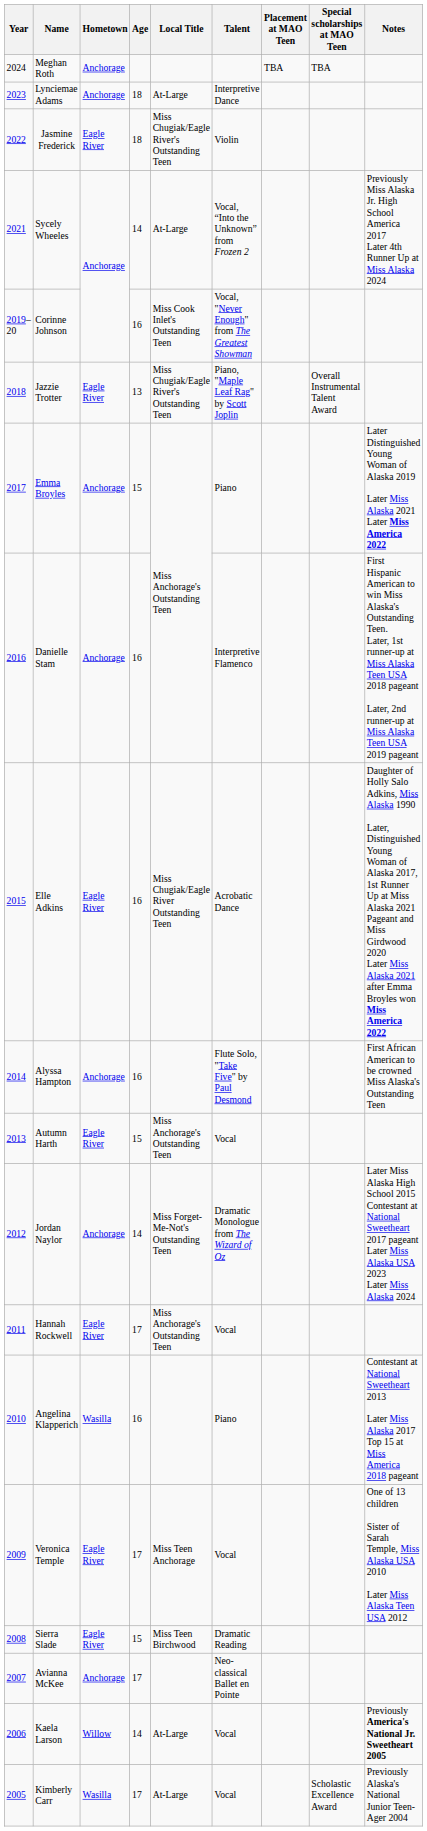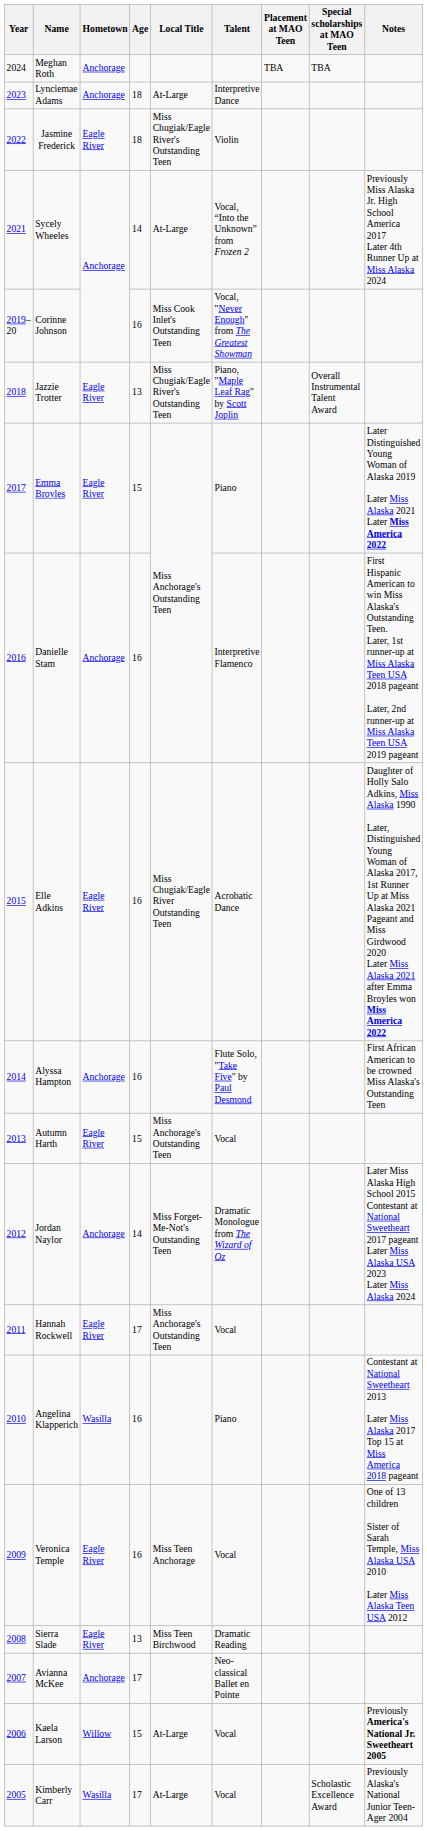 <table class="wikitable sortable"style="width:100%; font-size:90%;">
 <tr>
 <th>Year</th>
 <th>Name</th>
 <th>Hometown</th>
 <th>Age</th>
 <th>Local Title</th>
 <th>Talent</th>
 <th>Placement at MAO Teen</th>
 <th>Special scholarships at MAO Teen</th>
 <th>Notes</th>
 </tr>
 <tr>
 <td>2024</td>
 <td>Meghan Roth</td>
 <td><a href='#'>Anchorage</a></td>
 <td></td>
 <td></td>
 <td></td>
 <td>TBA</td>
 <td>TBA</td>
 <td></td>
 </tr>
 <tr>
 <td><a href='#'>2023</a></td>
 <td>Lynciemae Adams</td>
 <td><a href='#'>Anchorage</a></td>
 <td>18</td>
 <td>At-Large</td>
 <td>Interpretive Dance</td>
 <td></td>
 <td></td>
 <td></td>
 </tr>
 <tr>
 <td><a href='#'>2022</a></td>
 <td align="center">Jasmine Frederick</td>
 <td><a href='#'>Eagle River</a></td>
 <td>18</td>
 <td>Miss Chugiak/Eagle River's Outstanding Teen</td>
 <td>Violin</td>
 <td></td>
 <td></td>
 <td></td>
 </tr>
 <tr>
 <td><a href='#'>2021</a></td>
 <td>Sycely Wheeles</td>
 <td rowspan="2"><a href='#'>Anchorage</a></td>
 <td>14</td>
 <td>At-Large</td>
 <td>Vocal, “Into the Unknown” from <em>Frozen 2</em></td>
 <td></td>
 <td></td>
 <td>Previously Miss Alaska Jr. High School America 2017<br>Later 4th Runner Up at <a href='#'>Miss Alaska</a> 2024</td>
 </tr>
 <tr>
 <td><a href='#'>2019</a>–20</td>
 <td>Corinne Johnson</td>
 <td>16</td>
 <td>Miss Cook Inlet's Outstanding Teen</td>
 <td>Vocal, "<a href='#'>Never Enough</a>" from <em><a href='#'>The Greatest Showman</a></em></td>
 <td></td>
 <td></td>
 <td></td>
 </tr>
 <tr>
 <td><a href='#'>2018</a></td>
 <td>Jazzie Trotter</td>
 <td><a href='#'>Eagle River</a></td>
 <td>13</td>
 <td>Miss Chugiak/Eagle River's Outstanding Teen</td>
 <td>Piano, "<a href='#'>Maple Leaf Rag</a>" by <a href='#'>Scott Joplin</a></td>
 <td></td>
 <td>Overall Instrumental Talent Award</td>
 <td></td>
 </tr>
 <tr>
 <td><a href='#'>2017</a></td>
 <td><a href='#'>Emma Broyles</a></td>
-<td><a href='#'>Anchorage</a></td>
+<td><a href='#'>Eagle River</a></td>
 <td>15</td>
 <td rowspan=2>Miss Anchorage's Outstanding Teen</td>
 <td>Piano</td>
 <td></td>
 <td></td>
 <td>Later Distinguished Young Woman of Alaska 2019<br><br>Later <a href='#'>Miss Alaska</a> 2021<br>Later <strong><a href='#'>Miss America 2022</a></strong></td>
 </tr>
 <tr>
 <td><a href='#'>2016</a></td>
 <td>Danielle Stam</td>
 <td><a href='#'>Anchorage</a></td>
 <td>16</td>
 <td>Interpretive Flamenco</td>
 <td></td>
 <td></td>
 <td>First Hispanic American to win Miss Alaska's Outstanding Teen.<br>Later, 1st runner-up at <a href='#'>Miss Alaska Teen USA</a> 2018 pageant <br><br>Later, 2nd runner-up at <a href='#'>Miss Alaska Teen USA</a> 2019 pageant</td>
 </tr>
 <tr>
 <td><a href='#'>2015</a></td>
 <td>Elle Adkins</td>
 <td><a href='#'>Eagle River</a></td>
 <td>16</td>
 <td>Miss Chugiak/Eagle River Outstanding Teen</td>
 <td>Acrobatic Dance</td>
 <td></td>
 <td></td>
 <td>Daughter of Holly Salo Adkins, <a href='#'>Miss Alaska</a> 1990<br><br>Later, Distinguished Young Woman of Alaska 2017, 1st Runner Up at Miss Alaska 2021 Pageant and Miss Girdwood 2020<br>Later <a href='#'>Miss Alaska 2021</a> after Emma Broyles won <strong><a href='#'>Miss America 2022</a></strong></td>
 </tr>
 <tr>
 <td><a href='#'>2014</a></td>
 <td>Alyssa Hampton</td>
 <td><a href='#'>Anchorage</a></td>
 <td>16</td>
 <td></td>
 <td>Flute Solo, "<a href='#'>Take Five</a>" by <a href='#'>Paul Desmond</a></td>
 <td></td>
 <td></td>
 <td>First African American to be crowned Miss Alaska's Outstanding Teen</td>
 </tr>
 <tr>
 <td><a href='#'>2013</a></td>
 <td>Autumn Harth</td>
 <td><a href='#'>Eagle River</a></td>
 <td>15</td>
 <td>Miss Anchorage's Outstanding Teen</td>
 <td>Vocal</td>
 <td></td>
 <td></td>
 <td></td>
 </tr>
 <tr>
 <td><a href='#'>2012</a></td>
 <td>Jordan Naylor</td>
 <td><a href='#'>Anchorage</a></td>
 <td>14</td>
 <td>Miss Forget-Me-Not's Outstanding Teen</td>
 <td>Dramatic Monologue from <em><a href='#'>The Wizard of Oz</a></em></td>
 <td></td>
 <td></td>
 <td>Later Miss Alaska High School 2015<br>Contestant at <a href='#'>National Sweetheart</a> 2017 pageant<br>Later <a href='#'>Miss Alaska USA</a> 2023<br>Later <a href='#'>Miss Alaska</a> 2024</td>
 </tr>
 <tr>
 <td><a href='#'>2011</a></td>
 <td>Hannah Rockwell</td>
 <td><a href='#'>Eagle River</a></td>
 <td>17</td>
 <td>Miss Anchorage's Outstanding Teen</td>
 <td>Vocal</td>
 <td></td>
 <td></td>
 <td></td>
 </tr>
 <tr>
 <td><a href='#'>2010</a></td>
 <td>Angelina Klapperich</td>
 <td><a href='#'>Wasilla</a></td>
 <td>16</td>
 <td></td>
 <td>Piano</td>
 <td></td>
 <td></td>
 <td>Contestant at <a href='#'>National Sweetheart</a> 2013<br><br>Later <a href='#'>Miss Alaska</a> 2017<br>Top 15 at <a href='#'>Miss America 2018</a> pageant</td>
 </tr>
 <tr>
 <td><a href='#'>2009</a></td>
 <td>Veronica Temple</td>
 <td><a href='#'>Eagle River</a></td>
-<td>17</td>
+<td>16</td>
 <td>Miss Teen Anchorage</td>
 <td>Vocal</td>
 <td></td>
 <td></td>
 <td>One of 13 children<br><br>Sister of Sarah Temple, <a href='#'>Miss Alaska USA</a> 2010<br><br>Later <a href='#'>Miss Alaska Teen USA</a> 2012</td>
 </tr>
 <tr>
 <td><a href='#'>2008</a></td>
 <td>Sierra Slade</td>
 <td><a href='#'>Eagle River</a></td>
-<td>15</td>
+<td>13</td>
 <td>Miss Teen Birchwood</td>
 <td>Dramatic Reading</td>
 <td></td>
 <td></td>
 <td></td>
 </tr>
 <tr>
 <td><a href='#'>2007</a></td>
 <td>Avianna McKee</td>
 <td><a href='#'>Anchorage</a></td>
 <td>17</td>
 <td></td>
 <td>Neo-classical Ballet en Pointe</td>
 <td></td>
 <td></td>
 <td></td>
 </tr>
 <tr>
 <td><a href='#'>2006</a></td>
 <td>Kaela Larson</td>
 <td><a href='#'>Willow</a></td>
-<td>14</td>
+<td>15</td>
 <td>At-Large</td>
 <td>Vocal</td>
 <td></td>
 <td></td>
 <td>Previously <strong>America's National Jr. Sweetheart 2005</strong></td>
 </tr>
 <tr>
 <td><a href='#'>2005</a></td>
 <td>Kimberly Carr</td>
 <td><a href='#'>Wasilla</a></td>
 <td>17</td>
 <td>At-Large</td>
 <td>Vocal</td>
 <td></td>
 <td>Scholastic Excellence Award</td>
 <td>Previously Alaska's National Junior Teen-Ager 2004</td>
 </tr>
 </table>
